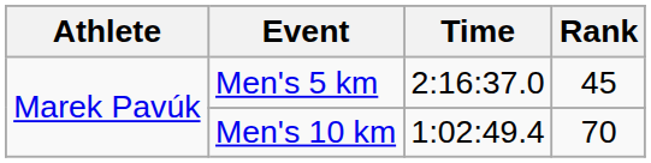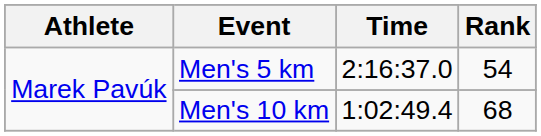 <table class="wikitable" style="font-size:90%;">
 <tr>
 <th>Athlete</th>
 <th>Event</th>
 <th>Time</th>
 <th>Rank</th>
 </tr>
 <tr align=center>
 <td align=left rowspan=2><a href='#'>Marek Pavúk</a></td>
 <td align=left><a href='#'>Men's 5 km</a></td>
 <td>2:16:37.0</td>
-<td>45</td>
+<td>54</td>
 </tr>
 <tr align=center>
 <td align=left><a href='#'>Men's 10 km</a></td>
 <td>1:02:49.4</td>
-<td>70</td>
+<td>68</td>
 </tr>
 </table>
